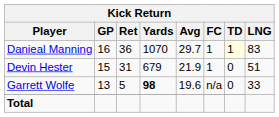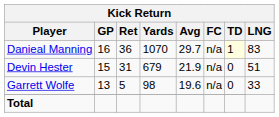 <table class="wikitable">
 <tr>
 <th colspan="8">Kick Return</th>
 </tr>
 <tr>
 <th>Player</th>
 <th>GP</th>
 <th>Ret</th>
 <th>Yards</th>
 <th>Avg</th>
 <th>FC</th>
 <th>TD</th>
 <th>LNG</th>
 </tr>
 <tr>
 <td><a href='#'>Danieal Manning</a></td>
 <td>16</td>
 <td>36</td>
 <td>1070</td>
 <td>29.7</td>
-<td>1</td>
+<td>n/a</td>
 <td style="background: lightyellow;">1</td>
 <td>83</td>
 </tr>
 <tr>
 <td><a href='#'>Devin Hester</a></td>
 <td>15</td>
 <td>31</td>
 <td>679</td>
 <td>21.9</td>
-<td>1</td>
+<td>n/a</td>
 <td>0</td>
 <td>51</td>
 </tr>
 <tr>
 <td><a href='#'>Garrett Wolfe</a></td>
 <td>13</td>
 <td>5</td>
-<td><strong>98</strong></td>
+<td>98</td>
 <td>19.6</td>
 <td>n/a</td>
 <td>0</td>
 <td>33</td>
 </tr>
 <tr>
 </tr>
 <tr class="sortbottom">
 <td><strong>Total</strong></td>
 <td></td>
 <td></td>
 <td></td>
 <td></td>
 <td></td>
 <td></td>
 </tr>
 </table>
